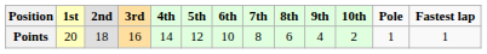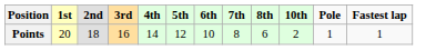 <table class="wikitable" style="font-size:85%; text-align:center">
 <tr>
 <th>Position</th>
 <td style="background:#ffffbf;"> <strong>1st</strong> </td>
 <td style="background:#dfdfdf;"> <strong>2nd</strong> </td>
 <td style="background:#ffdf9f;"> <strong>3rd</strong> </td>
 <td style="background:#dfffdf;"> <strong>4th</strong> </td>
 <td style="background:#dfffdf;"> <strong>5th</strong> </td>
 <td style="background:#dfffdf;"> <strong>6th</strong> </td>
 <td style="background:#dfffdf;"> <strong>7th</strong> </td>
 <td style="background:#dfffdf;"> <strong>8th</strong> </td>
-<td style="background:#dfffdf;"> <strong>9th</strong> </td>
 <td style="background:#dfffdf;"> <strong>10th</strong> </td>
 <td> <strong>Pole</strong> </td>
 <td> <strong>Fastest lap</strong> </td>
 </tr>
 <tr>
 <th>Points</th>
 <td style="background:#ffffbf;">20</td>
 <td style="background:#dfdfdf;">18</td>
 <td style="background:#ffdf9f;">16</td>
 <td style="background:#dfffdf;">14</td>
 <td style="background:#dfffdf;">12</td>
 <td style="background:#dfffdf;">10</td>
 <td style="background:#dfffdf;">8</td>
 <td style="background:#dfffdf;">6</td>
-<td style="background:#dfffdf;">4</td>
 <td style="background:#dfffdf;">2</td>
 <td>1</td>
 <td>1</td>
 </tr>
 </table>
